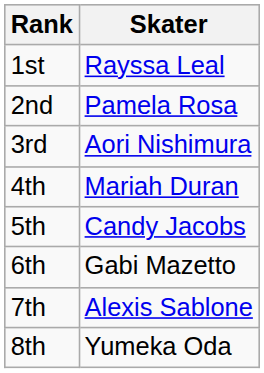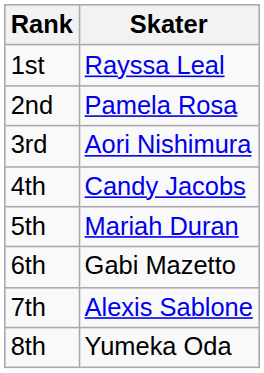 <table class="wikitable">
 <tr>
 <th>Rank</th>
 <th>Skater</th>
 </tr>
 <tr>
 <td>1st</td>
 <td><a href='#'>Rayssa Leal</a></td>
 </tr>
 <tr>
 <td>2nd</td>
 <td><a href='#'>Pamela Rosa</a></td>
 </tr>
 <tr>
 <td>3rd</td>
 <td><a href='#'>Aori Nishimura</a></td>
 </tr>
 <tr>
 <td>4th</td>
-<td><a href='#'>Mariah Duran</a></td>
+<td><a href='#'>Candy Jacobs</a></td>
 </tr>
 <tr>
 <td>5th</td>
-<td><a href='#'>Candy Jacobs</a></td>
+<td><a href='#'>Mariah Duran</a></td>
 </tr>
 <tr>
 <td>6th</td>
 <td>Gabi Mazetto</td>
 </tr>
 <tr>
 <td>7th</td>
 <td><a href='#'>Alexis Sablone</a></td>
 </tr>
 <tr>
 <td>8th</td>
 <td>Yumeka Oda</td>
 </tr>
 </table>
